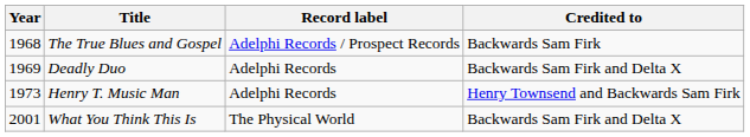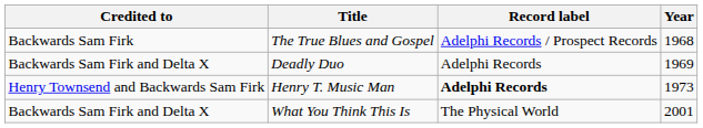 <table class="wikitable sortable">
 <tr>
-<th>Year</th>
+<th>Credited to</th>
 <th>Title</th>
 <th>Record label</th>
-<th>Credited to</th>
+<th>Year</th>
 </tr>
 <tr>
-<td>1968</td>
+<td style="text-align:left;">Backwards Sam Firk</td>
 <td><em>The True Blues and Gospel</em></td>
 <td style="text-align:leeft;"><a href='#'>Adelphi Records</a> / Prospect Records</td>
-<td style="text-align:left;">Backwards Sam Firk</td>
+<td>1968</td>
 </tr>
 <tr>
-<td>1969</td>
+<td style="text-align:left;">Backwards Sam Firk and Delta X</td>
 <td><em>Deadly Duo</em></td>
 <td style="text-align:left;">Adelphi Records</td>
-<td style="text-align:left;">Backwards Sam Firk and Delta X</td>
+<td>1969</td>
 </tr>
 <tr>
+<td style="text-align:left;"><a href='#'>Henry Townsend</a> and Backwards Sam Firk</td>
+<td><em>Henry T. Music Man</em></td>
+<td style="text-align:left;"><strong>Adelphi Records</strong></td>
 <td>1973</td>
-<td><em>Henry T. Music Man</em></td>
-<td style="text-align:left;">Adelphi Records</td>
-<td style="text-align:left;"><a href='#'>Henry Townsend</a> and Backwards Sam Firk</td>
 </tr>
 <tr>
-<td>2001</td>
+<td style="text-align:left;">Backwards Sam Firk and Delta X</td>
 <td><em>What You Think This Is</em></td>
 <td style="text-align:left;">The Physical World</td>
-<td style="text-align:left;">Backwards Sam Firk and Delta X</td>
+<td>2001</td>
 </tr>
 </table>
